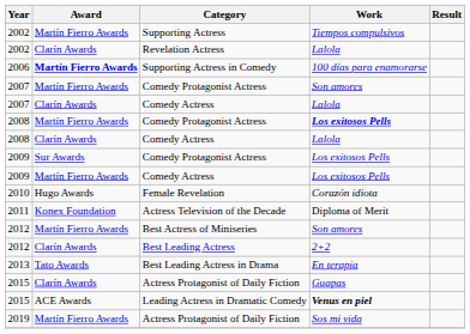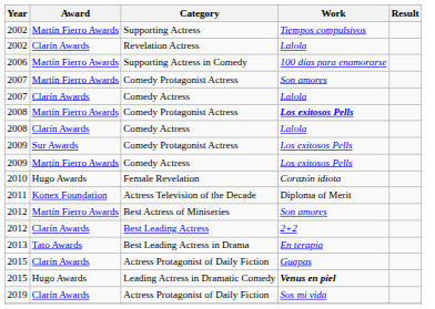 <table class="wikitable" style="font-size: 90%;">
 <tr>
 <th>Year</th>
 <th>Award</th>
 <th>Category</th>
 <th>Work</th>
 <th>Result</th>
 </tr>
 <tr>
 <td>2002</td>
 <td><a href='#'>Martín Fierro Awards</a></td>
 <td>Supporting Actress</td>
 <td><em><a href='#'>Tiempos compulsivos</a></em></td>
 <td></td>
 </tr>
 <tr>
 <td>2002</td>
 <td><a href='#'>Clarín Awards</a></td>
 <td>Revelation Actress</td>
 <td><em><a href='#'>Lalola</a></em></td>
 <td></td>
 </tr>
 <tr>
 <td>2006</td>
-<td><strong><a href='#'>Martín Fierro Awards</a></strong></td>
+<td><a href='#'>Martín Fierro Awards</a></td>
 <td>Supporting Actress in Comedy</td>
 <td><em><a href='#'>100 días para enamorarse</a></em></td>
 <td></td>
 </tr>
 <tr>
 <td>2007</td>
 <td><a href='#'>Martín Fierro Awards</a></td>
 <td>Comedy Protagonist Actress</td>
 <td><em><a href='#'>Son amores</a></em></td>
 <td></td>
 </tr>
 <tr>
 <td>2007</td>
 <td><a href='#'>Clarín Awards</a></td>
 <td>Comedy Actress</td>
 <td><em><a href='#'>Lalola</a></em></td>
 <td></td>
 </tr>
 <tr>
 <td>2008</td>
 <td><a href='#'>Martín Fierro Awards</a></td>
 <td>Comedy Protagonist Actress</td>
 <td><strong><em><a href='#'>Los exitosos Pells</a></em></strong></td>
 <td></td>
 </tr>
 <tr>
 <td>2008</td>
 <td><a href='#'>Clarín Awards</a></td>
 <td>Comedy Actress</td>
 <td><em><a href='#'>Lalola</a></em></td>
 <td></td>
 </tr>
 <tr>
 <td>2009</td>
 <td><a href='#'>Sur Awards</a></td>
 <td>Comedy Protagonist Actress</td>
 <td><em><a href='#'>Los exitosos Pells</a></em></td>
 <td></td>
 </tr>
 <tr>
 <td>2009</td>
 <td><a href='#'>Martín Fierro Awards</a></td>
 <td>Comedy Actress</td>
 <td><em><a href='#'>Los exitosos Pells</a></em></td>
 <td></td>
 </tr>
 <tr>
 <td>2010</td>
 <td>Hugo Awards</td>
 <td>Female Revelation</td>
 <td><em>Corazón idiota</em></td>
 <td></td>
 </tr>
 <tr>
 <td>2011</td>
 <td><a href='#'>Konex Foundation</a></td>
 <td>Actress Television of the Decade</td>
 <td>Diploma of Merit</td>
 <td></td>
 </tr>
 <tr>
 <td>2012</td>
 <td><a href='#'>Martín Fierro Awards</a></td>
 <td>Best Actress of Miniseries</td>
 <td><em><a href='#'>Son amores</a></em></td>
 <td></td>
 </tr>
 <tr>
 <td>2012</td>
 <td><a href='#'>Clarín Awards</a></td>
 <td><a href='#'>Best Leading Actress</a></td>
 <td><em><a href='#'>2+2</a></em></td>
 <td></td>
 </tr>
 <tr>
 <td>2013</td>
 <td><a href='#'>Tato Awards</a></td>
 <td>Best Leading Actress in Drama</td>
 <td><em><a href='#'>En terapia</a></em></td>
 <td></td>
 </tr>
 <tr>
 <td>2015</td>
 <td><a href='#'>Clarín Awards</a></td>
 <td>Actress Protagonist of Daily Fiction</td>
 <td><em><a href='#'>Guapas</a></em></td>
 <td></td>
 </tr>
 <tr>
 <td>2015</td>
-<td>ACE Awards</td>
+<td>Hugo Awards</td>
 <td>Leading Actress in Dramatic Comedy</td>
 <td><strong><em>Venus en piel</em></strong></td>
 <td></td>
 </tr>
 <tr>
 <td>2019</td>
-<td><a href='#'>Martín Fierro Awards</a></td>
+<td><a href='#'>Clarín Awards</a></td>
 <td>Actress Protagonist of Daily Fiction</td>
 <td><em><a href='#'>Sos mi vida</a></em></td>
 <td></td>
 </tr>
 <tr>
 </tr>
 </table>
